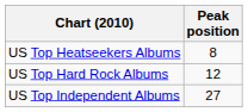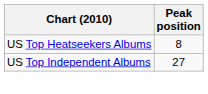 <table class="wikitable sortable">
 <tr>
 <th>Chart (2010)</th>
 <th>Peak<br>position</th>
 </tr>
 <tr>
 <td>US <a href='#'>Top Heatseekers Albums</a></td>
 <td style="text-align:center;">8</td>
 </tr>
 <tr>
-<td>US <a href='#'>Top Hard Rock Albums</a></td>
-<td style="text-align:center;">12</td>
-</tr>
-<tr>
 <td>US <a href='#'>Top Independent Albums</a></td>
 <td style="text-align:center;">27</td>
 </tr>
 </table>
